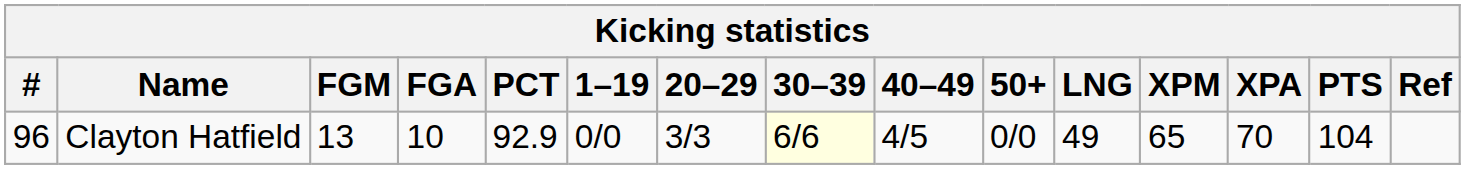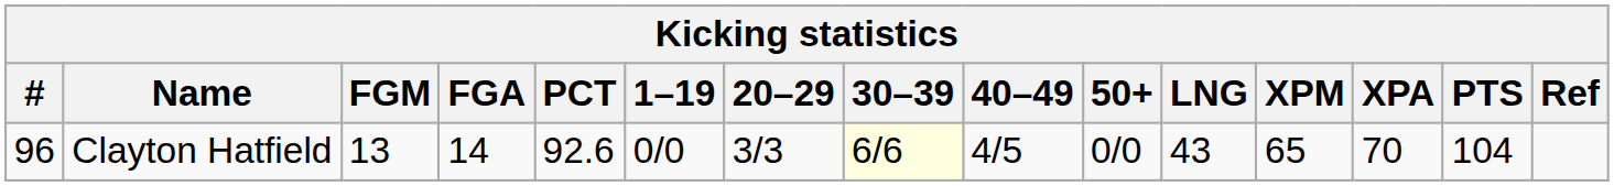 <table class="wikitable sortable collapsible collapsed">
 <tr>
 <th colspan="15">Kicking statistics</th>
 </tr>
 <tr>
 <th>#</th>
 <th>Name</th>
 <th>FGM</th>
 <th>FGA</th>
 <th>PCT</th>
 <th>1–19</th>
 <th>20–29</th>
 <th>30–39</th>
 <th>40–49</th>
 <th>50+</th>
 <th>LNG</th>
 <th>XPM</th>
 <th>XPA</th>
 <th>PTS</th>
 <th>Ref</th>
 </tr>
 <tr>
 <td>96</td>
 <td>Clayton Hatfield</td>
 <td>13</td>
-<td>10</td>
-<td>92.9</td>
+<td>14</td>
+<td>92.6</td>
 <td>0/0</td>
 <td>3/3</td>
 <td style="background: lightyellow;">6/6</td>
 <td>4/5</td>
 <td>0/0</td>
-<td>49</td>
+<td>43</td>
 <td>65</td>
 <td>70</td>
 <td>104</td>
 <td></td>
 </tr>
 </table>
